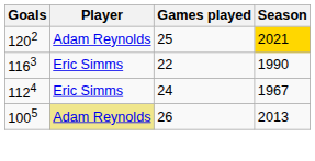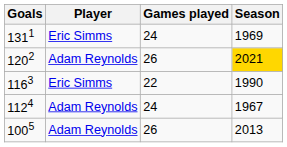 <table class="wikitable" style="text-align:left">
 <tr>
 <th>Goals</th>
 <th>Player</th>
 <th>Games played</th>
 <th>Season</th>
 </tr>
 <tr>
+<td>131<sup>1</sup></td>
+<td style="text-align:left;"><a href='#'>Eric Simms</a></td>
+<td>24</td>
+<td>1969</td>
+</tr>
+<tr>
 <td>120<sup>2</sup></td>
 <td style="text-align:left;"><a href='#'>Adam Reynolds</a></td>
-<td>25</td>
+<td>26</td>
 <td style="background: gold;">2021</td>
 </tr>
 <tr>
 <td>116<sup>3</sup></td>
 <td style="text-align:left;"><a href='#'>Eric Simms</a></td>
 <td>22</td>
 <td>1990</td>
 </tr>
 <tr>
 <td>112<sup>4</sup></td>
-<td style="text-align:left;"><a href='#'>Eric Simms</a></td>
+<td style="text-align:left;"><a href='#'>Adam Reynolds</a></td>
 <td>24</td>
 <td>1967</td>
 </tr>
 <tr>
 <td>100<sup>5</sup></td>
-<td style="background: khaki; text-align:left;"><a href='#'>Adam Reynolds</a></td>
+<td style="text-align:left;"><a href='#'>Adam Reynolds</a></td>
 <td>26</td>
 <td>2013</td>
 </tr>
 </table>
